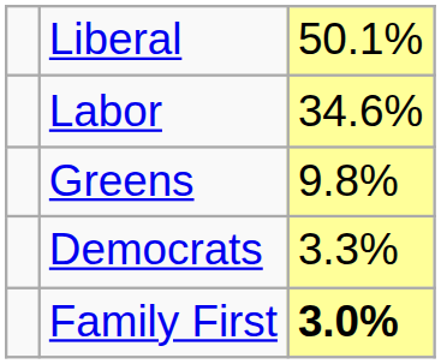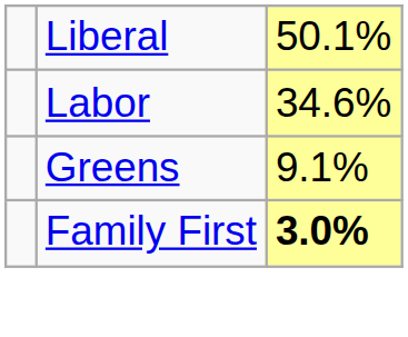 <table class="wikitable">
 <tr>
 <td> </td>
 <td><a href='#'>Liberal</a></td>
 <td bgcolor="FFFF99">50.1%</td>
 </tr>
 <tr>
 <td> </td>
 <td><a href='#'>Labor</a></td>
 <td bgcolor="FFFF99">34.6%</td>
 </tr>
 <tr>
 <td> </td>
 <td><a href='#'>Greens</a></td>
-<td bgcolor="FFFF99">9.8%</td>
-</tr>
-<tr>
-<td> </td>
-<td><a href='#'>Democrats</a></td>
-<td bgcolor="FFFF99">3.3%</td>
+<td bgcolor="FFFF99">9.1%</td>
 </tr>
 <tr>
 <td> </td>
 <td><a href='#'>Family First</a></td>
 <td bgcolor="FFFF99"><strong>3.0%</strong></td>
 </tr>
 </table>
